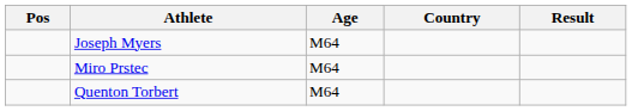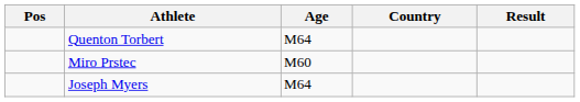 <table class="wikitable"  style="text-align:center; width:50%;">
 <tr>
 <th>Pos</th>
 <th>Athlete</th>
 <th>Age</th>
 <th>Country</th>
 <th>Result</th>
 </tr>
 <tr>
 <td align=center></td>
-<td align=left><a href='#'>Joseph Myers</a></td>
+<td align=left><a href='#'>Quenton Torbert</a></td>
 <td align=left>M64</td>
 <td align=left></td>
 <td></td>
 </tr>
 <tr>
 <td align=center></td>
 <td align=left><a href='#'>Miro Prstec</a></td>
-<td align=left>M64</td>
+<td align=left>M60</td>
 <td align=left></td>
 <td></td>
 </tr>
 <tr>
 <td align=center></td>
-<td align=left><a href='#'>Quenton Torbert</a></td>
+<td align=left><a href='#'>Joseph Myers</a></td>
 <td align=left>M64</td>
 <td align=left></td>
 <td></td>
 </tr>
 </table>
